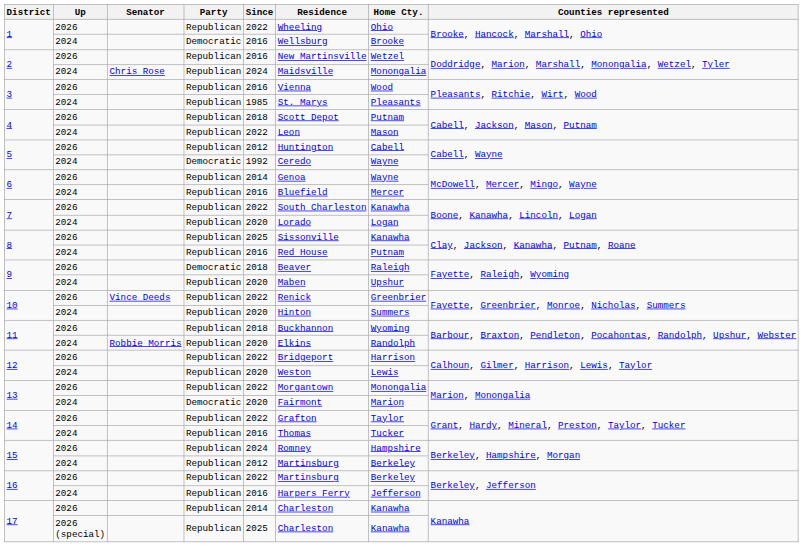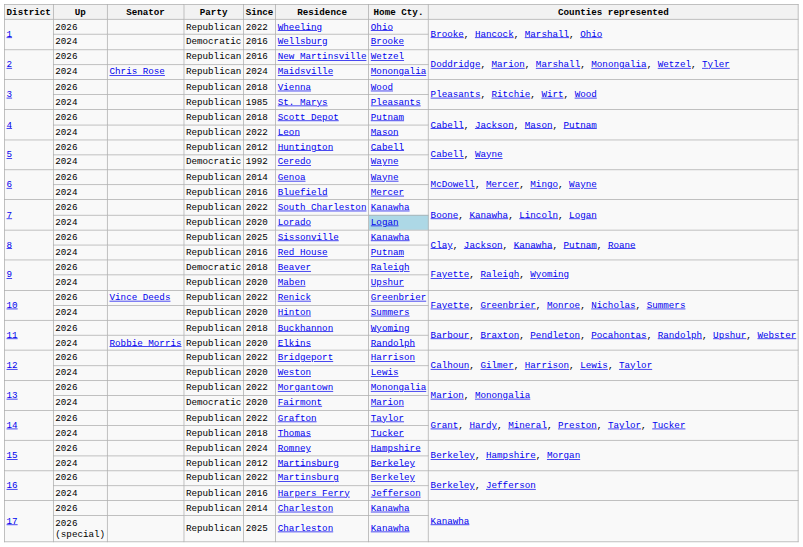 <table class="sortable wikitable">
 <tr>
 <th>District</th>
 <th>Up</th>
 <th>Senator</th>
 <th>Party</th>
 <th>Since</th>
 <th>Residence</th>
 <th>Home Cty.</th>
 <th>Counties represented</th>
 </tr>
 <tr>
 <td rowspan="2"><a href='#'>1</a></td>
 <td>2026</td>
 <td></td>
 <td>Republican</td>
 <td>2022</td>
 <td><a href='#'>Wheeling</a></td>
 <td><a href='#'>Ohio</a></td>
 <td rowspan="2"><a href='#'>Brooke</a>, <a href='#'>Hancock</a>, <a href='#'>Marshall</a>, <a href='#'>Ohio</a></td>
 </tr>
 <tr>
 <td>2024</td>
 <td></td>
 <td>Democratic</td>
 <td>2016</td>
 <td><a href='#'>Wellsburg</a></td>
 <td><a href='#'>Brooke</a></td>
 </tr>
 <tr>
 <td rowspan="2"><a href='#'>2</a></td>
 <td>2026</td>
 <td></td>
 <td>Republican</td>
 <td>2016</td>
 <td><a href='#'>New Martinsville</a></td>
 <td><a href='#'>Wetzel</a></td>
 <td rowspan="2"><a href='#'>Doddridge</a>, <a href='#'>Marion</a>, <a href='#'>Marshall</a>, <a href='#'>Monongalia</a>, <a href='#'>Wetzel</a>, <a href='#'>Tyler</a></td>
 </tr>
 <tr>
 <td>2024</td>
 <td><a href='#'>Chris Rose</a></td>
 <td>Republican</td>
 <td>2024</td>
 <td><a href='#'>Maidsville</a></td>
 <td><a href='#'>Monongalia</a></td>
 </tr>
 <tr>
 <td rowspan="2"><a href='#'>3</a></td>
 <td>2026</td>
 <td></td>
 <td>Republican</td>
-<td>2016</td>
+<td>2018</td>
 <td><a href='#'>Vienna</a></td>
 <td><a href='#'>Wood</a></td>
 <td rowspan="2"><a href='#'>Pleasants</a>, <a href='#'>Ritchie</a>, <a href='#'>Wirt</a>, <a href='#'>Wood</a></td>
 </tr>
 <tr>
 <td>2024</td>
 <td></td>
 <td>Republican</td>
 <td>1985</td>
 <td><a href='#'>St. Marys</a></td>
 <td><a href='#'>Pleasants</a></td>
 </tr>
 <tr>
 <td rowspan="2"><a href='#'>4</a></td>
 <td>2026</td>
 <td></td>
 <td>Republican</td>
 <td>2018</td>
 <td><a href='#'>Scott Depot</a></td>
 <td><a href='#'>Putnam</a></td>
 <td rowspan="2"><a href='#'>Cabell</a>, <a href='#'>Jackson</a>, <a href='#'>Mason</a>, <a href='#'>Putnam</a></td>
 </tr>
 <tr>
 <td>2024</td>
 <td></td>
 <td>Republican</td>
 <td>2022</td>
 <td><a href='#'>Leon</a></td>
 <td><a href='#'>Mason</a></td>
 </tr>
 <tr>
 <td rowspan="2"><a href='#'>5</a></td>
 <td>2026</td>
 <td></td>
 <td>Republican</td>
 <td>2012</td>
 <td><a href='#'>Huntington</a></td>
 <td><a href='#'>Cabell</a></td>
 <td rowspan="2"><a href='#'>Cabell</a>, <a href='#'>Wayne</a></td>
 </tr>
 <tr>
 <td>2024</td>
 <td></td>
 <td>Democratic</td>
 <td>1992</td>
 <td><a href='#'>Ceredo</a></td>
 <td><a href='#'>Wayne</a></td>
 </tr>
 <tr>
 <td rowspan="2"><a href='#'>6</a></td>
 <td>2026</td>
 <td></td>
 <td>Republican</td>
 <td>2014</td>
 <td><a href='#'>Genoa</a></td>
 <td><a href='#'>Wayne</a></td>
 <td rowspan="2"><a href='#'>McDowell</a>, <a href='#'>Mercer</a>, <a href='#'>Mingo</a>, <a href='#'>Wayne</a></td>
 </tr>
 <tr>
 <td>2024</td>
 <td></td>
 <td>Republican</td>
 <td>2016</td>
 <td><a href='#'>Bluefield</a></td>
 <td><a href='#'>Mercer</a></td>
 </tr>
 <tr>
 <td rowspan="2"><a href='#'>7</a></td>
 <td>2026</td>
 <td></td>
 <td>Republican</td>
 <td>2022</td>
 <td><a href='#'>South Charleston</a></td>
 <td><a href='#'>Kanawha</a></td>
 <td rowspan="2"><a href='#'>Boone</a>, <a href='#'>Kanawha</a>, <a href='#'>Lincoln</a>, <a href='#'>Logan</a></td>
 </tr>
 <tr>
 <td>2024</td>
 <td></td>
 <td>Republican</td>
 <td>2020</td>
 <td><a href='#'>Lorado</a></td>
-<td><a href='#'>Logan</a></td>
+<td style="background: lightblue;"><a href='#'>Logan</a></td>
 </tr>
 <tr>
 <td rowspan="2"><a href='#'>8</a></td>
 <td>2026</td>
 <td></td>
 <td>Republican</td>
 <td>2025</td>
 <td><a href='#'>Sissonville</a></td>
 <td><a href='#'>Kanawha</a></td>
 <td rowspan="2"><a href='#'>Clay</a>, <a href='#'>Jackson</a>, <a href='#'>Kanawha</a>, <a href='#'>Putnam</a>, <a href='#'>Roane</a></td>
 </tr>
 <tr>
 <td>2024</td>
 <td></td>
 <td>Republican</td>
 <td>2016</td>
 <td><a href='#'>Red House</a></td>
 <td><a href='#'>Putnam</a></td>
 </tr>
 <tr>
 <td rowspan="2"><a href='#'>9</a></td>
 <td>2026</td>
 <td></td>
 <td>Democratic</td>
 <td>2018</td>
 <td><a href='#'>Beaver</a></td>
 <td><a href='#'>Raleigh</a></td>
 <td rowspan="2"><a href='#'>Fayette</a>, <a href='#'>Raleigh</a>, <a href='#'>Wyoming</a></td>
 </tr>
 <tr>
 <td>2024</td>
 <td></td>
 <td>Republican</td>
 <td>2020</td>
 <td><a href='#'>Maben</a></td>
 <td><a href='#'>Upshur</a></td>
 </tr>
 <tr>
 <td rowspan="2"><a href='#'>10</a></td>
 <td>2026</td>
 <td><a href='#'>Vince Deeds</a></td>
 <td>Republican</td>
 <td>2022</td>
 <td><a href='#'>Renick</a></td>
 <td><a href='#'>Greenbrier</a></td>
 <td rowspan="2"><a href='#'>Fayette</a>, <a href='#'>Greenbrier</a>, <a href='#'>Monroe</a>, <a href='#'>Nicholas</a>, <a href='#'>Summers</a></td>
 </tr>
 <tr>
 <td>2024</td>
 <td></td>
 <td>Republican</td>
 <td>2020</td>
 <td><a href='#'>Hinton</a></td>
 <td><a href='#'>Summers</a></td>
 </tr>
 <tr>
 <td rowspan="2"><a href='#'>11</a></td>
 <td>2026</td>
 <td></td>
 <td>Republican</td>
 <td>2018</td>
 <td><a href='#'>Buckhannon</a></td>
 <td><a href='#'>Wyoming</a></td>
 <td rowspan="2"><a href='#'>Barbour</a>, <a href='#'>Braxton</a>, <a href='#'>Pendleton</a>, <a href='#'>Pocahontas</a>, <a href='#'>Randolph</a>, <a href='#'>Upshur</a>, <a href='#'>Webster</a></td>
 </tr>
 <tr>
 <td>2024</td>
 <td><a href='#'>Robbie Morris</a></td>
 <td>Republican</td>
 <td>2020</td>
 <td><a href='#'>Elkins</a></td>
 <td><a href='#'>Randolph</a></td>
 </tr>
 <tr>
 <td rowspan="2"><a href='#'>12</a></td>
 <td>2026</td>
 <td></td>
 <td>Republican</td>
 <td>2022</td>
 <td><a href='#'>Bridgeport</a></td>
 <td><a href='#'>Harrison</a></td>
 <td rowspan="2"><a href='#'>Calhoun</a>, <a href='#'>Gilmer</a>, <a href='#'>Harrison</a>, <a href='#'>Lewis</a>, <a href='#'>Taylor</a></td>
 </tr>
 <tr>
 <td>2024</td>
 <td></td>
 <td>Republican</td>
 <td>2020</td>
 <td><a href='#'>Weston</a></td>
 <td><a href='#'>Lewis</a></td>
 </tr>
 <tr>
 <td rowspan="2"><a href='#'>13</a></td>
 <td>2026</td>
 <td></td>
 <td>Republican</td>
 <td>2022</td>
 <td><a href='#'>Morgantown</a></td>
 <td><a href='#'>Monongalia</a></td>
 <td rowspan="2"><a href='#'>Marion</a>, <a href='#'>Monongalia</a></td>
 </tr>
 <tr>
 <td>2024</td>
 <td></td>
 <td>Democratic</td>
 <td>2020</td>
 <td><a href='#'>Fairmont</a></td>
 <td><a href='#'>Marion</a></td>
 </tr>
 <tr>
 <td rowspan="2"><a href='#'>14</a></td>
 <td>2026</td>
 <td></td>
 <td>Republican</td>
 <td>2022</td>
 <td><a href='#'>Grafton</a></td>
 <td><a href='#'>Taylor</a></td>
 <td rowspan="2"><a href='#'>Grant</a>, <a href='#'>Hardy</a>, <a href='#'>Mineral</a>, <a href='#'>Preston</a>, <a href='#'>Taylor</a>, <a href='#'>Tucker</a></td>
 </tr>
 <tr>
 <td>2024</td>
 <td></td>
 <td>Republican</td>
-<td>2016</td>
+<td>2018</td>
 <td><a href='#'>Thomas</a></td>
 <td><a href='#'>Tucker</a></td>
 </tr>
 <tr>
 <td rowspan="2"><a href='#'>15</a></td>
 <td>2026</td>
 <td></td>
 <td>Republican</td>
 <td>2024</td>
 <td><a href='#'>Romney</a></td>
 <td><a href='#'>Hampshire</a></td>
 <td rowspan="2"><a href='#'>Berkeley</a>, <a href='#'>Hampshire</a>, <a href='#'>Morgan</a></td>
 </tr>
 <tr>
 <td>2024</td>
 <td></td>
 <td>Republican</td>
 <td>2012</td>
 <td><a href='#'>Martinsburg</a></td>
 <td><a href='#'>Berkeley</a></td>
 </tr>
 <tr>
 <td rowspan="2"><a href='#'>16</a></td>
 <td>2026</td>
 <td></td>
 <td>Republican</td>
 <td>2022</td>
 <td><a href='#'>Martinsburg</a></td>
 <td><a href='#'>Berkeley</a></td>
 <td rowspan="2"><a href='#'>Berkeley</a>, <a href='#'>Jefferson</a></td>
 </tr>
 <tr>
 <td>2024</td>
 <td></td>
 <td>Republican</td>
 <td>2016</td>
 <td><a href='#'>Harpers Ferry</a></td>
 <td><a href='#'>Jefferson</a></td>
 </tr>
 <tr>
 <td rowspan="2"><a href='#'>17</a></td>
 <td>2026</td>
 <td></td>
 <td>Republican</td>
 <td>2014</td>
 <td><a href='#'>Charleston</a></td>
 <td><a href='#'>Kanawha</a></td>
 <td rowspan="2"><a href='#'>Kanawha</a></td>
 </tr>
 <tr>
 <td>2026<br>(special)</td>
 <td></td>
 <td>Republican</td>
 <td>2025</td>
 <td><a href='#'>Charleston</a></td>
 <td><a href='#'>Kanawha</a></td>
 </tr>
 </table>
